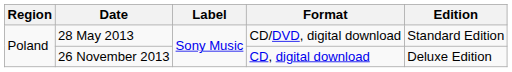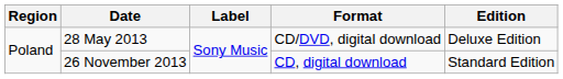 <table class="wikitable">
 <tr>
 <th>Region</th>
 <th>Date</th>
 <th>Label</th>
 <th>Format</th>
 <th>Edition</th>
 </tr>
 <tr>
 <td rowspan="2">Poland</td>
 <td>28 May 2013</td>
 <td rowspan="2"><a href='#'>Sony Music</a></td>
 <td>CD/<a href='#'>DVD</a>, digital download</td>
-<td>Standard Edition</td>
+<td>Deluxe Edition</td>
 </tr>
 <tr>
 <td>26 November 2013</td>
 <td><a href='#'>CD</a>, <a href='#'>digital download</a></td>
-<td>Deluxe Edition</td>
+<td>Standard Edition</td>
 </tr>
 </table>
